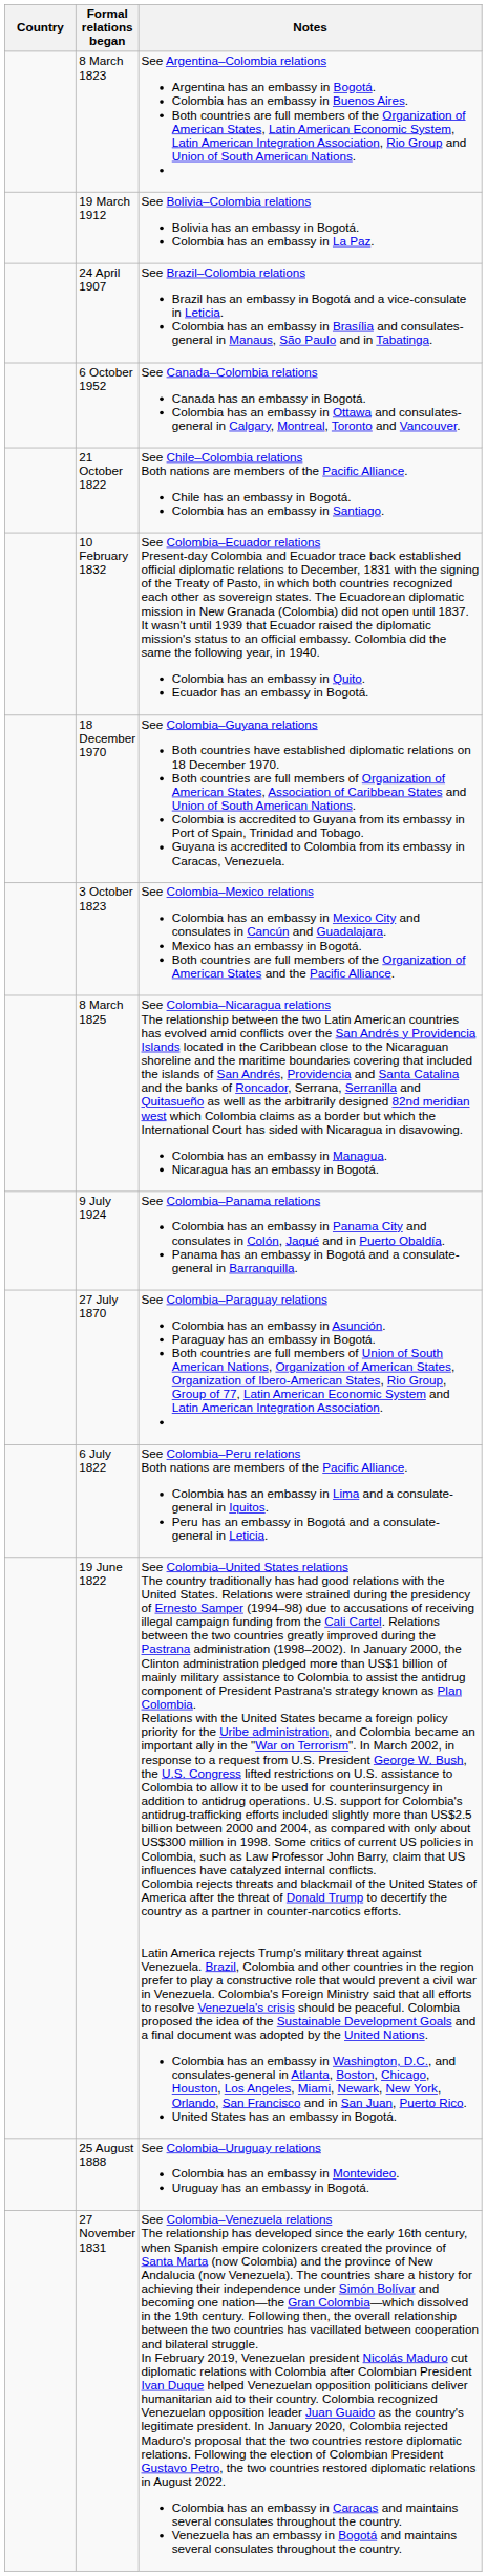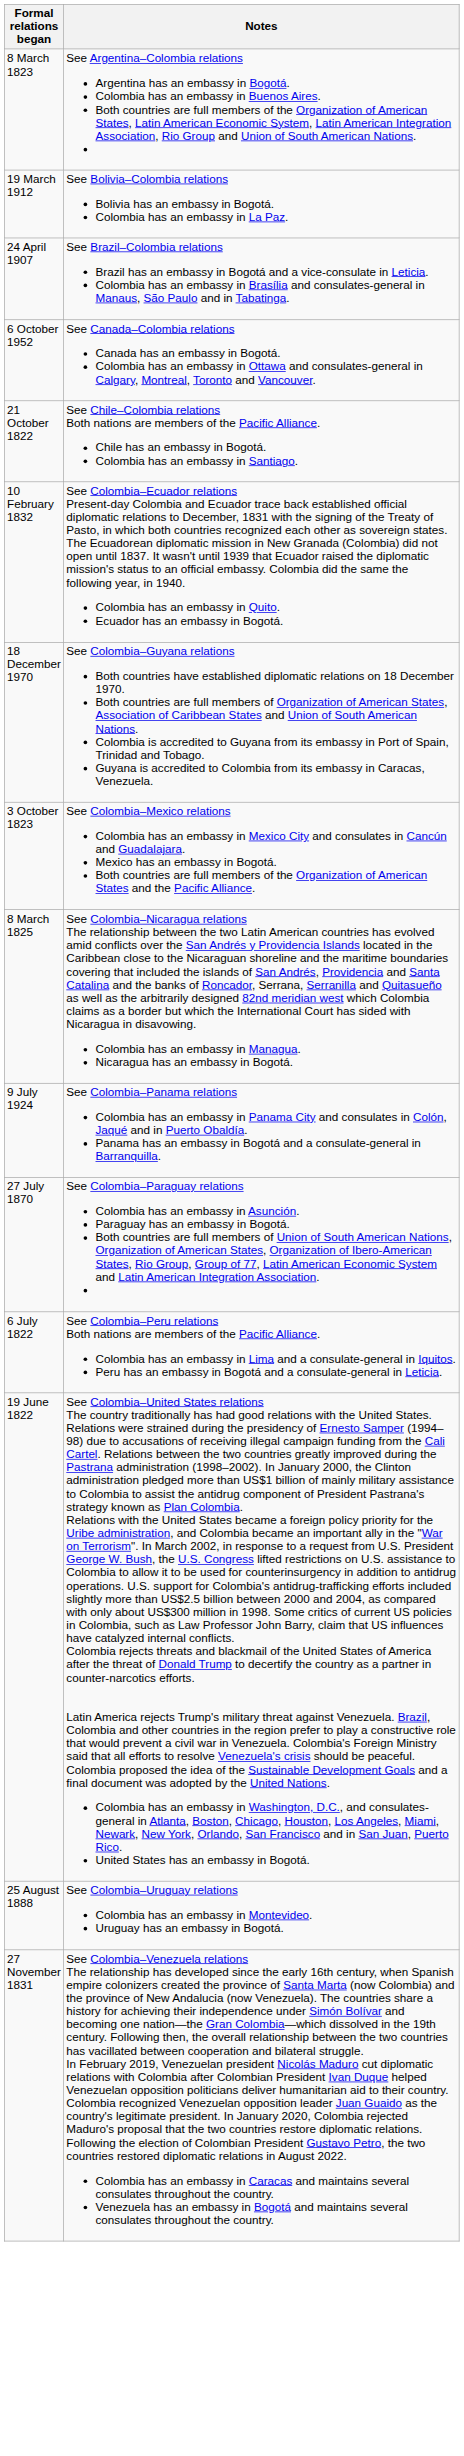 <table class="wikitable sortable" style="width:100%; margin:auto;">
 <tr>
-<th style="width:15%;">Country</th>
 <th style="width:12%;">Formal relations began</th>
 <th>Notes</th>
 </tr>
 <tr valign="top">
-<td></td>
 <td>8 March 1823</td>
 <td>See <a href='#'>Argentina–Colombia relations</a><br><ul><li>Argentina has an embassy in <a href='#'>Bogotá</a>.</li><li>Colombia has an embassy in <a href='#'>Buenos Aires</a>.</li><li>Both countries are full members of the <a href='#'>Organization of American States</a>, <a href='#'>Latin American Economic System</a>, <a href='#'>Latin American Integration Association</a>, <a href='#'>Rio Group</a> and <a href='#'>Union of South American Nations</a>.</li><li> </li></ul></td>
 </tr>
 <tr valign="top">
-<td></td>
 <td>19 March 1912</td>
 <td>See <a href='#'>Bolivia–Colombia relations</a><br><ul><li>Bolivia has an embassy in Bogotá.</li><li>Colombia has an embassy in <a href='#'>La Paz</a>.</li></ul></td>
 </tr>
 <tr valign="top">
-<td></td>
 <td>24 April 1907</td>
 <td>See <a href='#'>Brazil–Colombia relations</a><br><ul><li>Brazil has an embassy in Bogotá and a vice-consulate in <a href='#'>Leticia</a>.</li><li>Colombia has an embassy in <a href='#'>Brasília</a> and consulates-general in <a href='#'>Manaus</a>, <a href='#'>São Paulo</a> and in <a href='#'>Tabatinga</a>.</li></ul></td>
 </tr>
 <tr valign="top">
-<td></td>
 <td>6 October 1952</td>
 <td>See <a href='#'>Canada–Colombia relations</a><br><ul><li>Canada has an embassy in Bogotá.</li><li>Colombia has an embassy in <a href='#'>Ottawa</a> and consulates-general in <a href='#'>Calgary</a>, <a href='#'>Montreal</a>, <a href='#'>Toronto</a> and <a href='#'>Vancouver</a>.</li></ul></td>
 </tr>
 <tr valign="top">
-<td></td>
 <td>21 October 1822</td>
 <td>See <a href='#'>Chile–Colombia relations</a><br>Both nations are members of the <a href='#'>Pacific Alliance</a>.<ul><li>Chile has an embassy in Bogotá.</li><li>Colombia has an embassy in <a href='#'>Santiago</a>.</li></ul></td>
 </tr>
 <tr valign="top">
-<td></td>
 <td>10 February 1832</td>
 <td>See <a href='#'>Colombia–Ecuador relations</a><br>Present-day Colombia and Ecuador trace back established official diplomatic relations to December, 1831 with the signing of the Treaty of Pasto, in which both countries recognized each other as sovereign states. The Ecuadorean diplomatic mission in New Granada (Colombia) did not open until 1837. It wasn't until 1939 that Ecuador raised the diplomatic mission's status to an official embassy. Colombia did the same the following year, in 1940.<ul><li>Colombia has an embassy in <a href='#'>Quito</a>.</li><li>Ecuador has an embassy in Bogotá.</li></ul></td>
 </tr>
 <tr valign="top">
-<td></td>
 <td>18 December 1970</td>
 <td>See <a href='#'>Colombia–Guyana relations</a><br><ul><li>Both countries have established diplomatic relations on 18 December 1970.</li><li>Both countries are full members of <a href='#'>Organization of American States</a>, <a href='#'>Association of Caribbean States</a> and <a href='#'>Union of South American Nations</a>.</li><li>Colombia is accredited to Guyana from its embassy in Port of Spain, Trinidad and Tobago.</li><li>Guyana is accredited to Colombia from its embassy in Caracas, Venezuela.</li></ul></td>
 </tr>
 <tr valign="top">
-<td></td>
 <td>3 October 1823</td>
 <td>See <a href='#'>Colombia–Mexico relations</a><br><ul><li>Colombia has an embassy in <a href='#'>Mexico City</a> and consulates in <a href='#'>Cancún</a> and <a href='#'>Guadalajara</a>.</li><li>Mexico has an embassy in Bogotá.</li><li>Both countries are full members of the <a href='#'>Organization of American States</a> and the <a href='#'>Pacific Alliance</a>.</li></ul></td>
 </tr>
 <tr valign="top">
-<td></td>
 <td>8 March 1825</td>
 <td>See <a href='#'>Colombia–Nicaragua relations</a><br>The relationship between the two Latin American countries has evolved amid conflicts over the <a href='#'>San Andrés y Providencia Islands</a> located in the Caribbean close to the Nicaraguan shoreline and the maritime boundaries covering  that included the islands of <a href='#'>San Andrés</a>, <a href='#'>Providencia</a> and <a href='#'>Santa Catalina</a> and the banks of <a href='#'>Roncador</a>, Serrana, <a href='#'>Serranilla</a> and <a href='#'>Quitasueño</a> as well as the arbitrarily designed <a href='#'>82nd meridian west</a> which Colombia claims as a border but which the International Court has sided with Nicaragua in disavowing.<ul><li>Colombia has an embassy in <a href='#'>Managua</a>.</li><li>Nicaragua has an embassy in Bogotá.</li></ul></td>
 </tr>
 <tr valign="top">
-<td></td>
 <td>9 July 1924</td>
 <td>See <a href='#'>Colombia–Panama relations</a><br><ul><li>Colombia has an embassy in <a href='#'>Panama City</a> and consulates in <a href='#'>Colón</a>, <a href='#'>Jaqué</a> and in <a href='#'>Puerto Obaldía</a>.</li><li>Panama has an embassy in Bogotá and a consulate-general in <a href='#'>Barranquilla</a>.</li></ul></td>
 </tr>
 <tr valign="top">
-<td></td>
 <td>27 July 1870</td>
 <td>See <a href='#'>Colombia–Paraguay relations</a><br><ul><li>Colombia has an embassy in <a href='#'>Asunción</a>.</li><li>Paraguay has an embassy in Bogotá.</li><li>Both countries are full members of <a href='#'>Union of South American Nations</a>, <a href='#'>Organization of American States</a>, <a href='#'>Organization of Ibero-American States</a>, <a href='#'>Rio Group</a>, <a href='#'>Group of 77</a>, <a href='#'>Latin American Economic System</a> and <a href='#'>Latin American Integration Association</a>.</li><li></li></ul></td>
 </tr>
 <tr valign="top">
-<td></td>
 <td>6 July 1822</td>
 <td>See <a href='#'>Colombia–Peru relations</a><br>Both nations are members of the <a href='#'>Pacific Alliance</a>.<ul><li>Colombia has an embassy in <a href='#'>Lima</a> and a consulate-general in <a href='#'>Iquitos</a>.</li><li>Peru has an embassy in Bogotá and a consulate-general in <a href='#'>Leticia</a>.</li></ul></td>
 </tr>
 <tr valign="top">
-<td></td>
 <td>19 June 1822</td>
 <td>See <a href='#'>Colombia–United States relations</a><br>The country traditionally has had good relations with the United States. Relations were strained during the presidency of <a href='#'>Ernesto Samper</a> (1994–98) due to accusations of receiving illegal campaign funding from the <a href='#'>Cali Cartel</a>. Relations between the two countries greatly improved during the <a href='#'>Pastrana</a> administration (1998–2002). In January 2000, the Clinton administration pledged more than US$1 billion of mainly military assistance to Colombia to assist the antidrug component of President Pastrana's strategy known as <a href='#'>Plan Colombia</a>.<br>Relations with the United States became a foreign policy priority for the <a href='#'>Uribe administration</a>, and Colombia became an important ally in the "<a href='#'>War on Terrorism</a>". In March 2002, in response to a request from U.S. President <a href='#'>George W. Bush</a>, the <a href='#'>U.S. Congress</a> lifted restrictions on U.S. assistance to Colombia to allow it to be used for counterinsurgency in addition to antidrug operations. U.S. support for Colombia's antidrug-trafficking efforts included slightly more than US$2.5 billion between 2000 and 2004, as compared with only about US$300 million in 1998. Some critics of current US policies in Colombia, such as Law Professor John Barry, claim that US influences have catalyzed internal conflicts.<br>Colombia rejects threats and blackmail of the United States of America after the threat of <a href='#'>Donald Trump</a> to decertify the country as a partner in counter-narcotics efforts.<br><br><br>Latin America rejects Trump's military threat against Venezuela. <a href='#'>Brazil</a>, Colombia and other countries in the region prefer to play a constructive role that would prevent a civil war in Venezuela. Colombia's Foreign Ministry said that all efforts to resolve <a href='#'>Venezuela's crisis</a> should be peaceful. Colombia proposed the idea of the <a href='#'>Sustainable Development Goals</a> and a final document was adopted by the <a href='#'>United Nations</a>.<ul><li>Colombia has an embassy in <a href='#'>Washington, D.C.</a>, and consulates-general in <a href='#'>Atlanta</a>, <a href='#'>Boston</a>, <a href='#'>Chicago</a>, <a href='#'>Houston</a>, <a href='#'>Los Angeles</a>, <a href='#'>Miami</a>, <a href='#'>Newark</a>, <a href='#'>New York</a>, <a href='#'>Orlando</a>, <a href='#'>San Francisco</a> and in <a href='#'>San Juan</a>, <a href='#'>Puerto Rico</a>.</li><li>United States has an embassy in Bogotá.</li></ul></td>
 </tr>
 <tr valign="top">
-<td></td>
 <td>25 August 1888</td>
 <td>See <a href='#'>Colombia–Uruguay relations</a><br><ul><li>Colombia has an embassy in <a href='#'>Montevideo</a>.</li><li>Uruguay has an embassy in Bogotá.</li></ul></td>
 </tr>
 <tr valign="top">
-<td></td>
 <td>27 November 1831</td>
 <td>See <a href='#'>Colombia–Venezuela relations</a><br>The relationship has developed since the early 16th century, when Spanish empire colonizers created the province of <a href='#'>Santa Marta</a> (now Colombia) and the province of New Andalucia (now Venezuela). The countries share a history for achieving their independence under <a href='#'>Simón Bolívar</a> and becoming one nation—the <a href='#'>Gran Colombia</a>—which dissolved in the 19th century. Following then, the overall relationship between the two countries has vacillated between cooperation and bilateral struggle.<br>In February 2019, Venezuelan president <a href='#'>Nicolás Maduro</a> cut diplomatic relations with Colombia after Colombian President <a href='#'>Ivan Duque</a> helped Venezuelan opposition politicians deliver humanitarian aid to their country. Colombia recognized Venezuelan opposition leader <a href='#'>Juan Guaido</a> as the country's legitimate president. In January 2020,  Colombia rejected Maduro's proposal that the two countries restore diplomatic relations. Following the election of Colombian President <a href='#'>Gustavo Petro</a>, the two countries restored diplomatic relations in August 2022.<ul><li>Colombia has an embassy in <a href='#'>Caracas</a> and maintains several consulates throughout the country.</li><li>Venezuela has an embassy in <a href='#'>Bogotá</a> and maintains several consulates throughout the country.</li></ul></td>
 </tr>
 </table>
